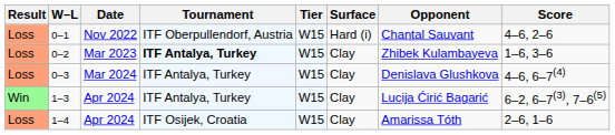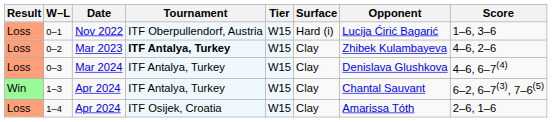 <table class="sortable wikitable">
 <tr>
 <th>Result</th>
 <th class="unsortable">W–L</th>
 <th>Date</th>
 <th>Tournament</th>
 <th>Tier</th>
 <th>Surface</th>
 <th>Opponent</th>
 <th class="unsortable">Score</th>
 </tr>
 <tr>
 <td style="background:#ffa07a;">Loss</td>
 <td><small>0–1</small></td>
 <td><a href='#'>Nov 2022</a></td>
 <td style="background:#f0f8ff;">ITF Oberpullendorf, Austria</td>
 <td style="background:#f0f8ff;">W15</td>
 <td>Hard (i)</td>
-<td> <a href='#'>Chantal Sauvant</a></td>
-<td>4–6, 2–6</td>
+<td> <a href='#'>Lucija Ćirić Bagarić</a></td>
+<td>1–6, 3–6</td>
 </tr>
 <tr>
 <td style="background:#ffa07a;">Loss</td>
 <td><small>0–2</small></td>
 <td><a href='#'>Mar 2023</a></td>
 <td style="background:#f0f8ff;"><strong>ITF Antalya, Turkey</strong></td>
 <td style="background:#f0f8ff;">W15</td>
 <td>Clay</td>
 <td> <a href='#'>Zhibek Kulambayeva</a></td>
-<td>1–6, 3–6</td>
+<td>4–6, 2–6</td>
 </tr>
 <tr>
 <td style="background:#ffa07a;">Loss</td>
 <td><small>0–3</small></td>
 <td><a href='#'>Mar 2024</a></td>
 <td style="background:#f0f8ff;">ITF Antalya, Turkey</td>
 <td style="background:#f0f8ff;">W15</td>
 <td>Clay</td>
 <td> <a href='#'>Denislava Glushkova</a></td>
 <td>4–6, 6–7<sup>(4)</sup></td>
 </tr>
 <tr>
 <td style="background:#98FB98;">Win</td>
 <td><small>1–3</small></td>
 <td><a href='#'>Apr 2024</a></td>
 <td style="background:#f0f8ff;">ITF Antalya, Turkey</td>
 <td style="background:#f0f8ff;">W15</td>
 <td>Clay</td>
-<td> <a href='#'>Lucija Ćirić Bagarić</a></td>
+<td> <a href='#'>Chantal Sauvant</a></td>
 <td>6–2, 6–7<sup>(3)</sup>, 7–6<sup>(5)</sup></td>
 </tr>
 <tr>
 <td style="background:#ffa07a;">Loss</td>
 <td><small>1–4</small></td>
 <td><a href='#'>Apr 2024</a></td>
 <td style="background:#f0f8ff;">ITF Osijek, Croatia</td>
 <td style="background:#f0f8ff;">W15</td>
 <td>Clay</td>
 <td> <a href='#'>Amarissa Tóth</a></td>
 <td>2–6, 1–6</td>
 </tr>
 </table>
